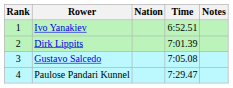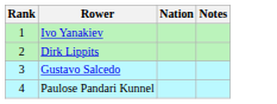 <table class="wikitable sortable" style="text-align:center">
 <tr>
 <th>Rank</th>
 <th>Rower</th>
 <th>Nation</th>
-<th>Time</th>
 <th>Notes</th>
 </tr>
 <tr bgcolor=bbf3bb>
 <td>1</td>
 <td align=left><a href='#'>Ivo Yanakiev</a></td>
 <td align=left></td>
-<td>6:52.51</td>
 <td></td>
 </tr>
 <tr bgcolor=bbf3bb>
 <td>2</td>
 <td align=left><a href='#'>Dirk Lippits</a></td>
 <td align=left></td>
-<td>7:01.39</td>
 <td></td>
 </tr>
 <tr bgcolor=bbf9ff>
 <td>3</td>
 <td align=left><a href='#'>Gustavo Salcedo</a></td>
 <td align=left></td>
-<td>7:05.08</td>
 <td></td>
 </tr>
 <tr bgcolor=bbf9ff>
 <td>4</td>
 <td align=left>Paulose Pandari Kunnel</td>
 <td align=left></td>
-<td>7:29.47</td>
 <td></td>
 </tr>
 </table>
